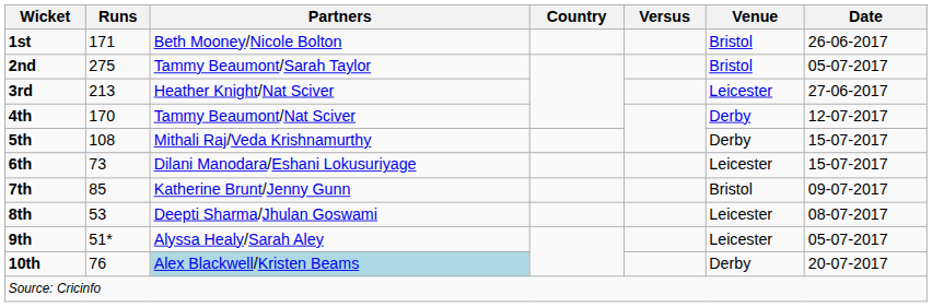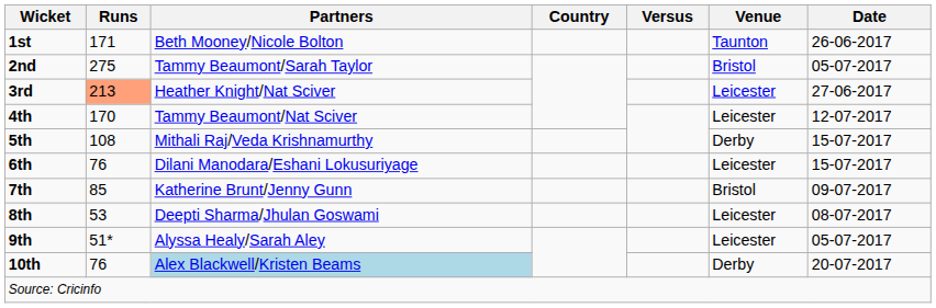 <table class="wikitable" width="75%">
 <tr>
 <th>Wicket</th>
 <th>Runs</th>
 <th>Partners</th>
 <th>Country</th>
 <th>Versus</th>
 <th>Venue</th>
 <th>Date</th>
 </tr>
 <tr>
 <td><strong>1st</strong></td>
 <td>171</td>
 <td><a href='#'>Beth Mooney</a>/<a href='#'>Nicole Bolton</a></td>
 <td></td>
 <td></td>
-<td><a href='#'>Bristol</a></td>
+<td><a href='#'>Taunton</a></td>
 <td>26-06-2017</td>
 </tr>
 <tr>
 <td><strong>2nd</strong></td>
 <td>275</td>
 <td><a href='#'>Tammy Beaumont</a>/<a href='#'>Sarah Taylor</a></td>
 <td rowspan="3"></td>
 <td></td>
 <td><a href='#'>Bristol</a></td>
 <td>05-07-2017</td>
 </tr>
 <tr>
 <td><strong>3rd</strong></td>
-<td>213</td>
+<td style="background: lightsalmon;">213</td>
 <td><a href='#'>Heather Knight</a>/<a href='#'>Nat Sciver</a></td>
 <td></td>
 <td><a href='#'>Leicester</a></td>
 <td>27-06-2017</td>
 </tr>
 <tr>
 <td><strong>4th</strong></td>
 <td>170</td>
 <td><a href='#'>Tammy Beaumont</a>/<a href='#'>Nat Sciver</a></td>
 <td rowspan="2"></td>
-<td><a href='#'>Derby</a></td>
+<td>Leicester</td>
 <td>12-07-2017</td>
 </tr>
 <tr>
 <td><strong>5th</strong></td>
 <td>108</td>
 <td><a href='#'>Mithali Raj</a>/<a href='#'>Veda Krishnamurthy</a></td>
 <td></td>
 <td>Derby</td>
 <td>15-07-2017</td>
 </tr>
 <tr>
 <td><strong>6th</strong></td>
-<td>73</td>
+<td>76</td>
 <td><a href='#'>Dilani Manodara</a>/<a href='#'>Eshani Lokusuriyage</a></td>
 <td></td>
 <td></td>
 <td>Leicester</td>
 <td>15-07-2017</td>
 </tr>
 <tr>
 <td><strong>7th</strong></td>
 <td>85</td>
 <td><a href='#'>Katherine Brunt</a>/<a href='#'>Jenny Gunn</a></td>
 <td></td>
 <td></td>
 <td>Bristol</td>
 <td>09-07-2017</td>
 </tr>
 <tr>
 <td><strong>8th</strong></td>
 <td>53</td>
 <td><a href='#'>Deepti Sharma</a>/<a href='#'>Jhulan Goswami</a></td>
 <td></td>
 <td></td>
 <td>Leicester</td>
 <td>08-07-2017</td>
 </tr>
 <tr>
 <td><strong>9th</strong></td>
 <td>51*</td>
 <td><a href='#'>Alyssa Healy</a>/<a href='#'>Sarah Aley</a></td>
 <td rowspan="2"></td>
 <td></td>
 <td>Leicester</td>
 <td>05-07-2017</td>
 </tr>
 <tr>
 <td><strong>10th</strong></td>
 <td>76</td>
 <td style="background: lightblue;"><a href='#'>Alex Blackwell</a>/<a href='#'>Kristen Beams</a></td>
 <td></td>
 <td>Derby</td>
 <td>20-07-2017</td>
 </tr>
 <tr>
 <td colspan="7"><small><em>Source: Cricinfo</em></small></td>
 </tr>
 </table>
